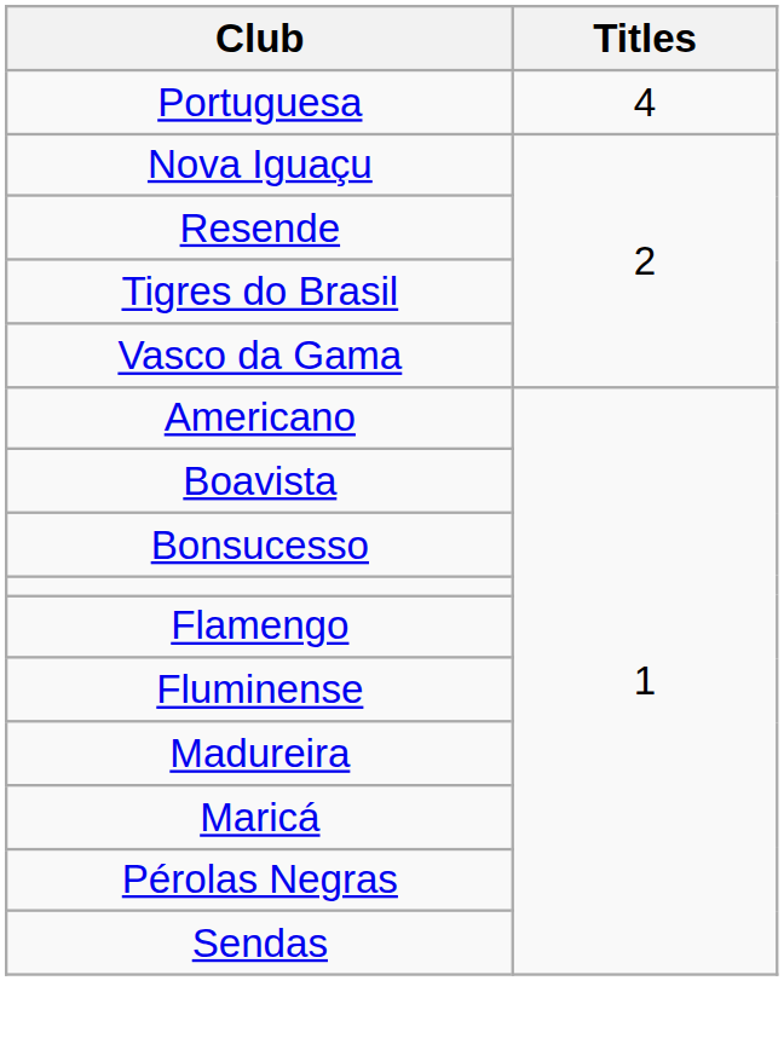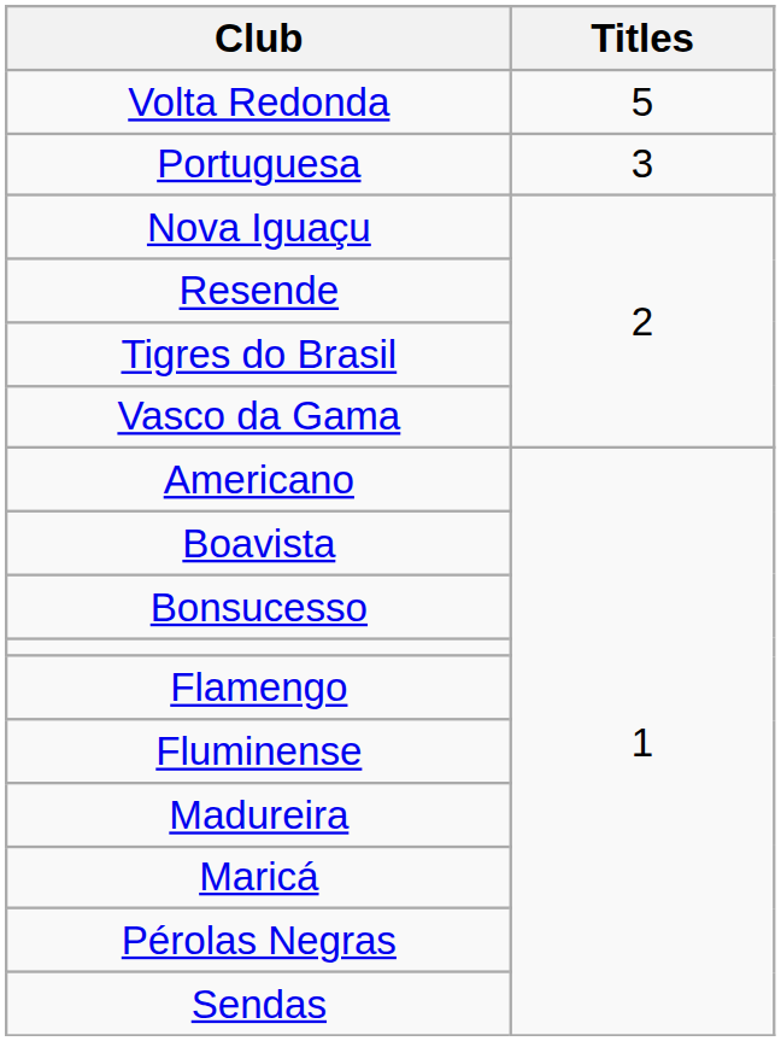 <table class="wikitable sortable" style="font-size:90%; width: 14%; text-align: center;">
 <tr>
 <th width="10">Club</th>
 <th width="4">Titles</th>
 </tr>
 <tr>
+<td><a href='#'>Volta Redonda</a></td>
+<td>5</td>
+</tr>
+<tr>
 <td><a href='#'>Portuguesa</a></td>
-<td>4</td>
+<td>3</td>
 </tr>
 <tr>
 <td><a href='#'>Nova Iguaçu</a></td>
 <td rowspan="4">2</td>
 </tr>
 <tr>
 <td><a href='#'>Resende</a></td>
 </tr>
 <tr>
 <td><a href='#'>Tigres do Brasil</a></td>
 </tr>
 <tr>
 <td><a href='#'>Vasco da Gama</a></td>
 </tr>
 <tr>
 <td><a href='#'>Americano</a></td>
 <td rowspan="10">1</td>
 </tr>
 <tr>
 <td><a href='#'>Boavista</a></td>
 </tr>
 <tr>
 <td><a href='#'>Bonsucesso</a></td>
 </tr>
 <tr>
 <td></td>
 </tr>
 <tr>
 <td><a href='#'>Flamengo</a></td>
 </tr>
 <tr>
 <td><a href='#'>Fluminense</a></td>
 </tr>
 <tr>
 <td><a href='#'>Madureira</a></td>
 </tr>
 <tr>
 <td><a href='#'>Maricá</a></td>
 </tr>
 <tr>
 <td><a href='#'>Pérolas Negras</a></td>
 </tr>
 <tr>
 <td><a href='#'>Sendas</a></td>
 </tr>
 </table>
